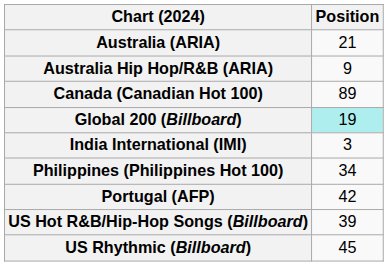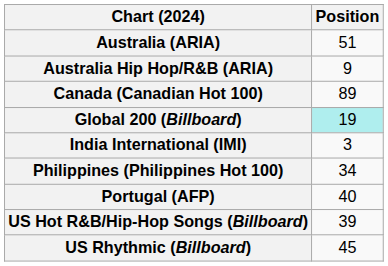 <table class="wikitable sortable plainrowheaders" style="text-align:center">
 <tr>
 <th scope="col">Chart (2024)</th>
 <th scope="col">Position</th>
 </tr>
 <tr>
 <th scope="row">Australia (ARIA)</th>
-<td>21</td>
+<td>51</td>
 </tr>
 <tr>
 <th scope="row">Australia Hip Hop/R&B (ARIA)</th>
 <td>9</td>
 </tr>
 <tr>
 <th scope="row">Canada (Canadian Hot 100)</th>
 <td>89</td>
 </tr>
 <tr>
 <th scope="row">Global 200 (<em>Billboard</em>)</th>
 <td style="background: paleturquoise;">19</td>
 </tr>
 <tr>
 <th scope="row">India International (IMI)</th>
 <td>3</td>
 </tr>
 <tr>
 <th scope="row">Philippines (Philippines Hot 100)</th>
 <td>34</td>
 </tr>
 <tr>
 <th scope="row">Portugal (AFP)</th>
-<td>42</td>
+<td>40</td>
 </tr>
 <tr>
 <th scope="row">US Hot R&B/Hip-Hop Songs (<em>Billboard</em>)</th>
 <td>39</td>
 </tr>
 <tr>
 <th scope="row">US Rhythmic (<em>Billboard</em>)</th>
 <td>45</td>
 </tr>
 </table>
